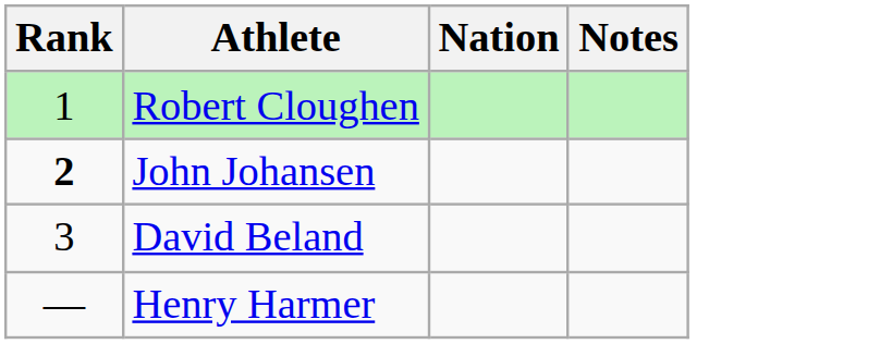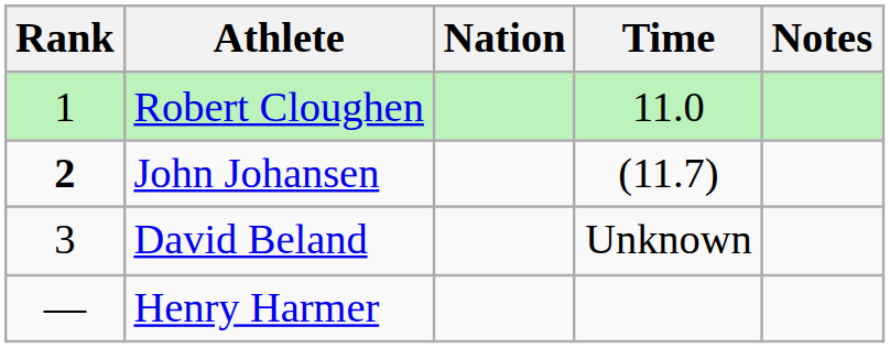 <table class="wikitable sortable" style="text-align:center">
 <tr>
 <th>Rank</th>
 <th>Athlete</th>
 <th>Nation</th>
+<th>Time</th>
 <th>Notes</th>
 </tr>
 <tr style="background:#bbf3bb;">
 <td>1</td>
 <td align=left><a href='#'>Robert Cloughen</a></td>
 <td align=left></td>
+<td>11.0</td>
 <td></td>
 </tr>
 <tr>
 <td><strong>2</strong></td>
 <td align=left><a href='#'>John Johansen</a></td>
 <td align=left></td>
+<td>(11.7)</td>
 <td></td>
 </tr>
 <tr>
 <td>3</td>
 <td align=left><a href='#'>David Beland</a></td>
 <td align=left></td>
+<td>Unknown</td>
 <td></td>
 </tr>
 <tr>
 <td>—</td>
 <td align=left><a href='#'>Henry Harmer</a></td>
 <td align=left></td>
 <td></td>
+<td></td>
 </tr>
 </table>
